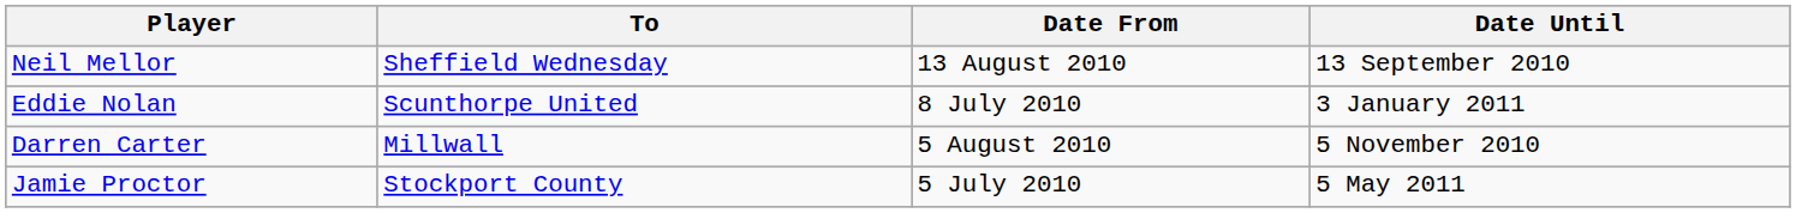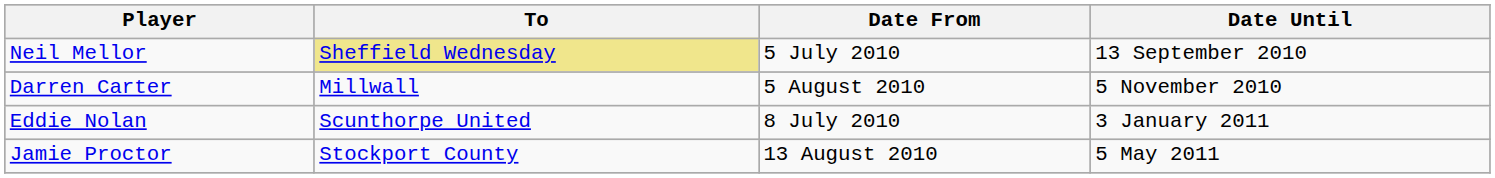 <table class="wikitable sortable" style="text-align:center; font-size:95%;width:70%; text-align:left">
 <tr>
 <th>Player</th>
 <th>To</th>
 <th>Date From</th>
 <th>Date Until</th>
 </tr>
 <tr>
 <td> <a href='#'>Neil Mellor</a></td>
-<td><a href='#'>Sheffield Wednesday</a></td>
-<td>13 August 2010</td>
+<td style="background: khaki;"><a href='#'>Sheffield Wednesday</a></td>
+<td>5 July 2010</td>
 <td>13 September 2010</td>
+</tr>
+<tr>
+<td> <a href='#'>Darren Carter</a></td>
+<td><a href='#'>Millwall</a></td>
+<td>5 August 2010</td>
+<td>5 November 2010</td>
 </tr>
 <tr>
 <td> <a href='#'>Eddie Nolan</a></td>
 <td><a href='#'>Scunthorpe United</a></td>
 <td>8 July 2010</td>
 <td>3 January 2011</td>
 </tr>
 <tr>
-<td> <a href='#'>Darren Carter</a></td>
-<td><a href='#'>Millwall</a></td>
-<td>5 August 2010</td>
-<td>5 November 2010</td>
-</tr>
-<tr>
 <td> <a href='#'>Jamie Proctor</a></td>
 <td><a href='#'>Stockport County</a></td>
-<td>5 July 2010</td>
+<td>13 August 2010</td>
 <td>5 May 2011</td>
 </tr>
 </table>
